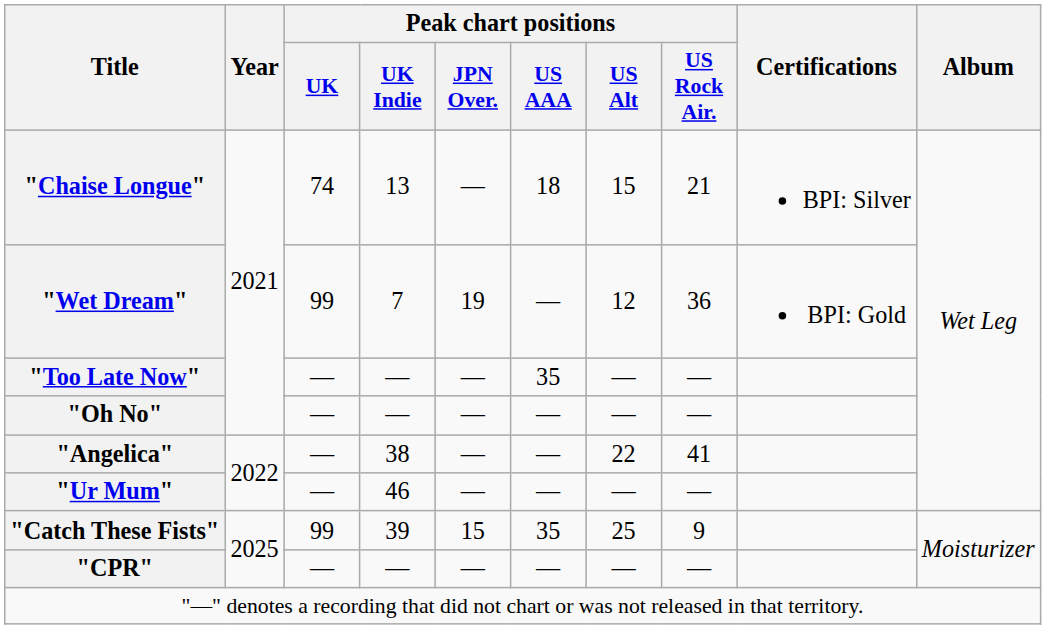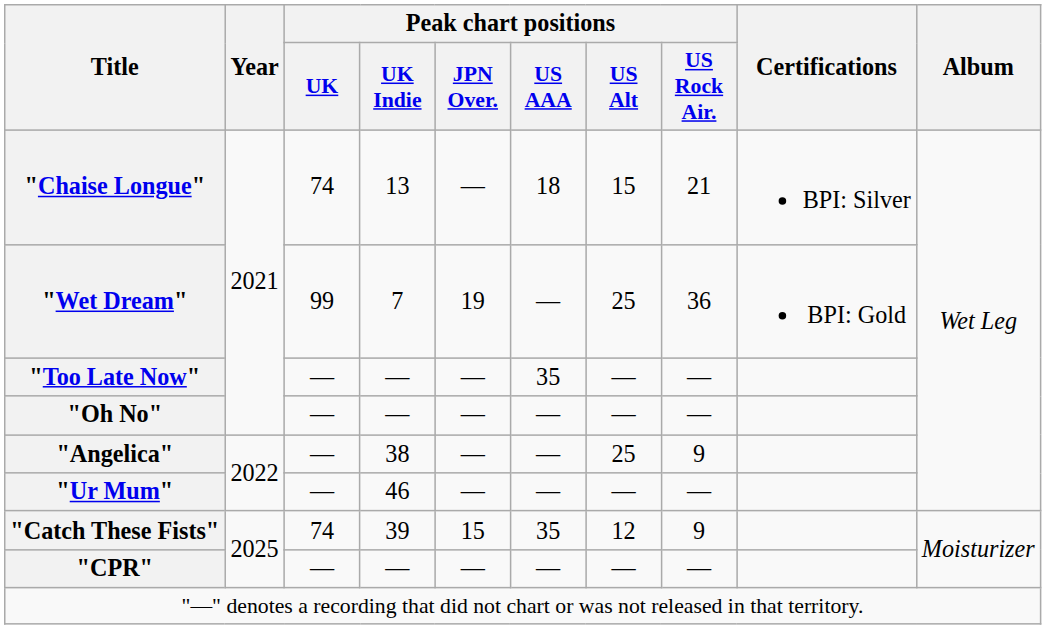 <table class="wikitable plainrowheaders" style="text-align:center;">
 <tr>
 <th scope="col" rowspan="2">Title</th>
 <th scope="col" rowspan="2">Year</th>
 <th scope="col" colspan="6">Peak chart positions</th>
 <th scope="col" rowspan="2">Certifications</th>
 <th scope="col" rowspan="2">Album</th>
 </tr>
 <tr>
 <th scope="col" style="width:3em;font-size:90%;"><a href='#'>UK</a><br></th>
 <th scope="col" style="width:3em;font-size:90%;"><a href='#'>UK<br>Indie</a><br></th>
 <th scope="col" style="width:3em;font-size:90%;"><a href='#'>JPN<br>Over.</a><br></th>
 <th scope="col" style="width:3em;font-size:90%;"><a href='#'>US<br>AAA</a><br></th>
 <th scope="col" style="width:3em;font-size:90%;"><a href='#'>US<br>Alt</a><br></th>
 <th scope="col" style="width:3em;font-size:90%;"><a href='#'>US<br>Rock<br>Air.</a><br></th>
 </tr>
 <tr>
 <th scope="row">"<a href='#'>Chaise Longue</a>"</th>
 <td rowspan="4">2021</td>
 <td>74</td>
 <td>13</td>
 <td>—</td>
 <td>18</td>
 <td>15</td>
 <td>21</td>
 <td><br><ul><li>BPI: Silver</li></ul></td>
 <td rowspan="6"><em>Wet Leg</em></td>
 </tr>
 <tr>
 <th scope="row">"<a href='#'>Wet Dream</a>"</th>
 <td>99</td>
 <td>7</td>
 <td>19</td>
 <td>—</td>
-<td>12</td>
+<td>25</td>
 <td>36</td>
 <td><br><ul><li>BPI: Gold</li></ul></td>
 </tr>
 <tr>
 <th scope="row">"<a href='#'>Too Late Now</a>"</th>
 <td>—</td>
 <td>—</td>
 <td>—</td>
 <td>35</td>
 <td>—</td>
 <td>—</td>
 <td></td>
 </tr>
 <tr>
 <th scope="row">"Oh No"</th>
 <td>—</td>
 <td>—</td>
 <td>—</td>
 <td>—</td>
 <td>—</td>
 <td>—</td>
 <td></td>
 </tr>
 <tr>
 <th scope="row">"Angelica"</th>
 <td rowspan="2">2022</td>
 <td>—</td>
 <td>38</td>
 <td>—</td>
 <td>—</td>
-<td>22</td>
-<td>41</td>
+<td>25</td>
+<td>9</td>
 <td></td>
 </tr>
 <tr>
 <th scope="row">"<a href='#'>Ur Mum</a>"</th>
 <td>—</td>
 <td>46</td>
 <td>—</td>
 <td>—</td>
 <td>—</td>
 <td>—</td>
 <td></td>
 </tr>
 <tr>
 <th scope="row">"Catch These Fists"</th>
 <td rowspan="2">2025</td>
-<td>99</td>
+<td>74</td>
 <td>39</td>
 <td>15</td>
 <td>35</td>
-<td>25</td>
+<td>12</td>
 <td>9</td>
 <td></td>
 <td rowspan="2"><em>Moisturizer</em></td>
 </tr>
 <tr>
 <th scope="row">"CPR"</th>
 <td>—</td>
 <td>—</td>
 <td>—</td>
 <td>—</td>
 <td>—</td>
 <td>—</td>
 <td></td>
 </tr>
 <tr>
 <td colspan="10" style="font-size:90%">"—" denotes a recording that did not chart or was not released in that territory.</td>
 </tr>
 </table>
